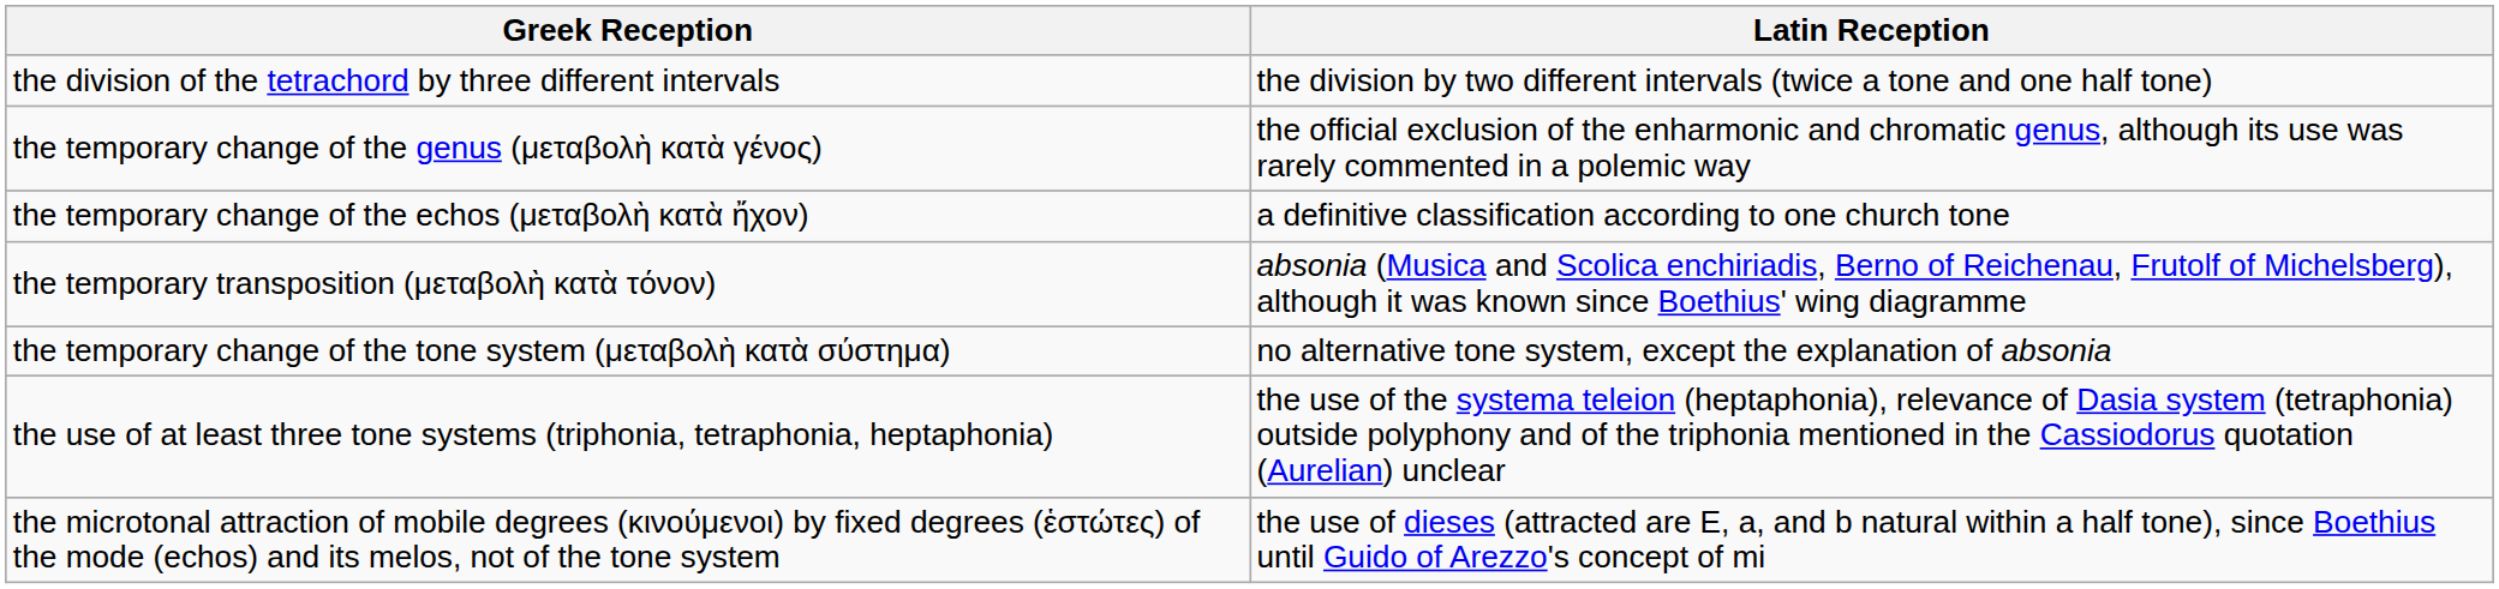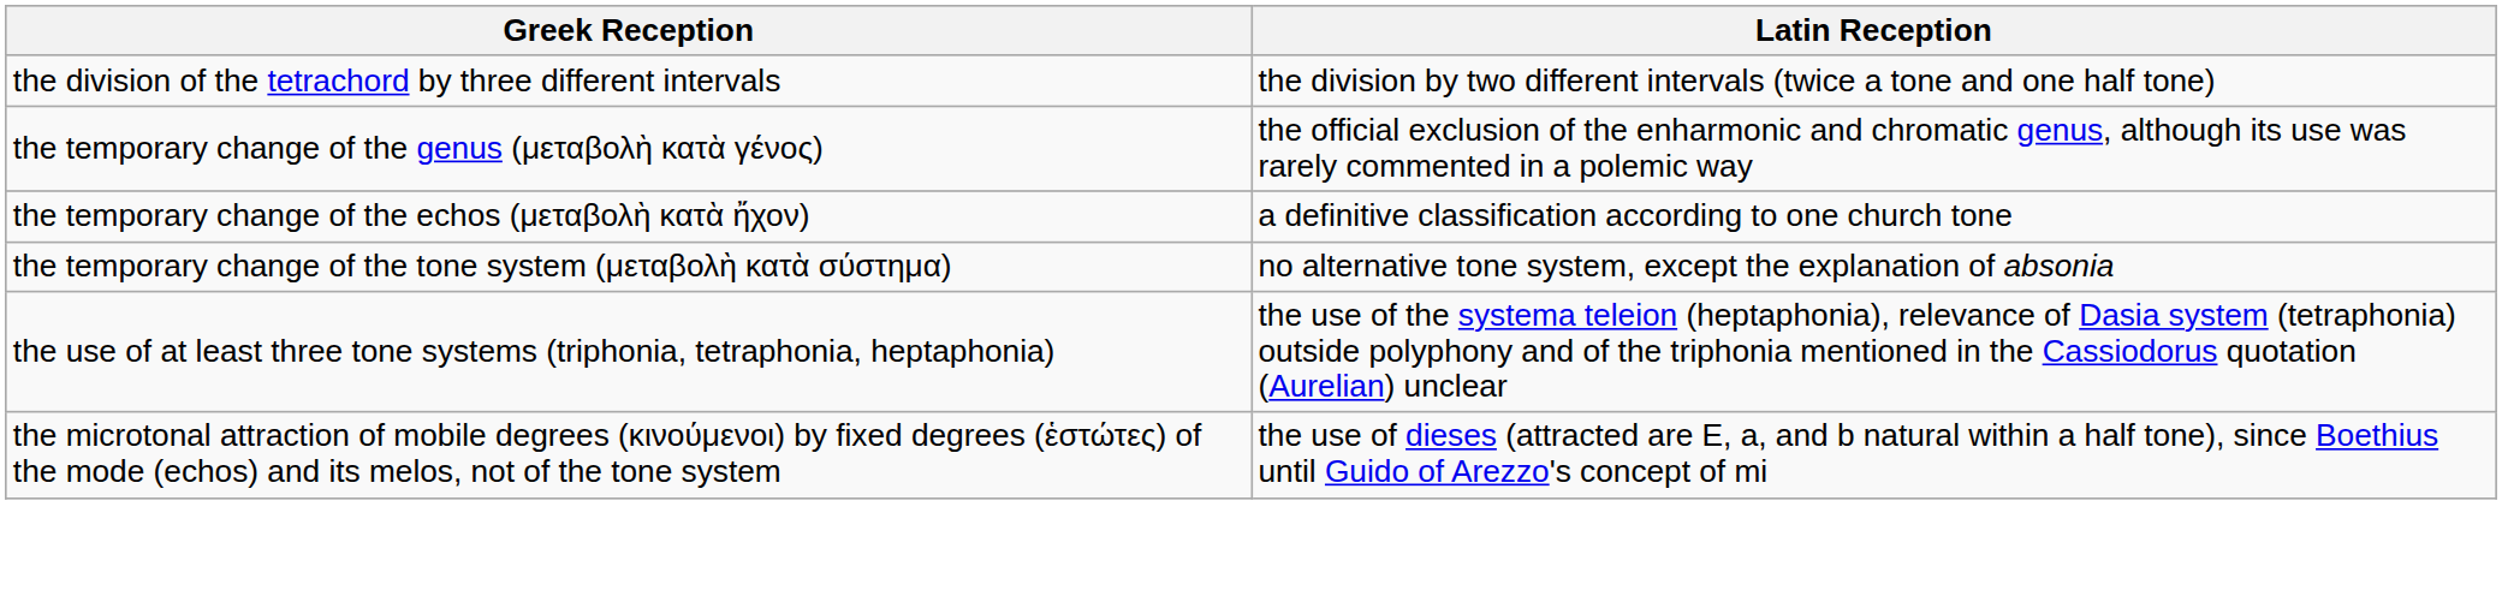 <table class="wikitable" style="margin: 1em auto 1em auto;">
 <tr>
 <th style="width:50%">Greek Reception</th>
 <th style="width:50%">Latin Reception</th>
 </tr>
 <tr>
 <td>the division of the <a href='#'>tetrachord</a> by three different intervals</td>
 <td>the division by two different intervals (twice a tone and one half tone)</td>
 </tr>
 <tr>
 <td>the temporary change of the <a href='#'>genus</a> (μεταβολὴ κατὰ γένος)</td>
 <td>the official exclusion of the enharmonic and chromatic <a href='#'>genus</a>, although its use was rarely commented in a polemic way</td>
 </tr>
 <tr>
 <td>the temporary change of the echos (μεταβολὴ κατὰ ἤχον)</td>
 <td>a definitive classification according to one church tone</td>
 </tr>
 <tr>
-<td>the temporary transposition (μεταβολὴ κατὰ τόνον)</td>
-<td><em>absonia</em> (<a href='#'>Musica</a> and <a href='#'>Scolica enchiriadis</a>, <a href='#'>Berno of Reichenau</a>, <a href='#'>Frutolf of Michelsberg</a>), although it was known since <a href='#'>Boethius</a>' wing diagramme</td>
-</tr>
-<tr>
 <td>the temporary change of the tone system (μεταβολὴ κατὰ σύστημα)</td>
 <td>no alternative tone system, except the explanation of <em>absonia</em></td>
 </tr>
 <tr>
 <td>the use of at least three tone systems (triphonia, tetraphonia, heptaphonia)</td>
 <td>the use of the <a href='#'>systema teleion</a> (heptaphonia), relevance of <a href='#'>Dasia system</a> (tetraphonia) outside polyphony and of the triphonia mentioned in the <a href='#'>Cassiodorus</a> quotation (<a href='#'>Aurelian</a>) unclear</td>
 </tr>
 <tr>
 <td>the microtonal attraction of mobile degrees (κινούμενοι) by fixed degrees (ἑστώτες) of the mode (echos) and its melos, not of the tone system</td>
 <td>the use of <a href='#'>dieses</a> (attracted are E, a, and b natural within a half tone), since <a href='#'>Boethius</a> until <a href='#'>Guido of Arezzo</a>'s concept of mi</td>
 </tr>
 </table>
